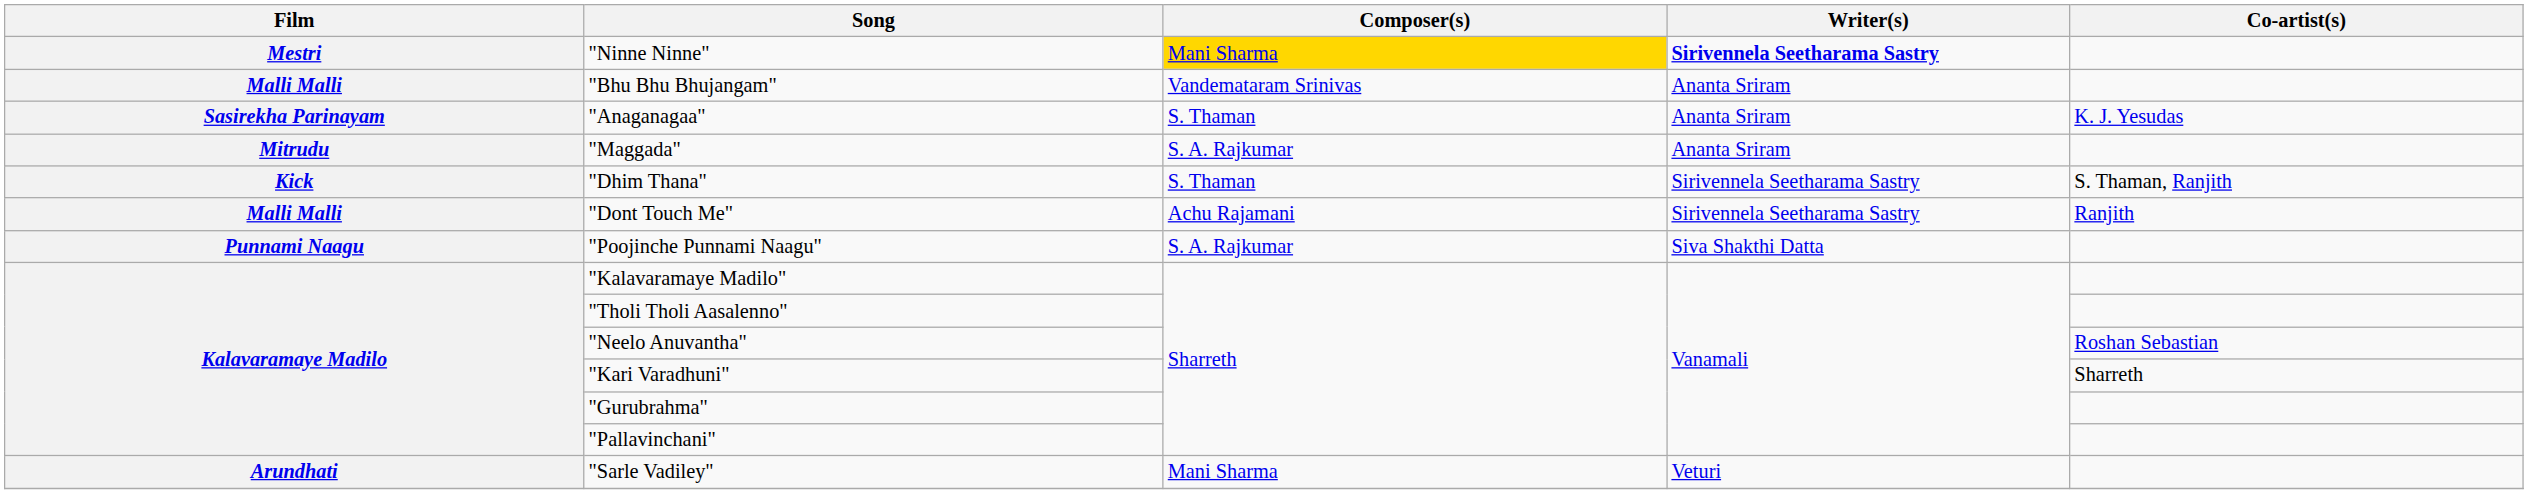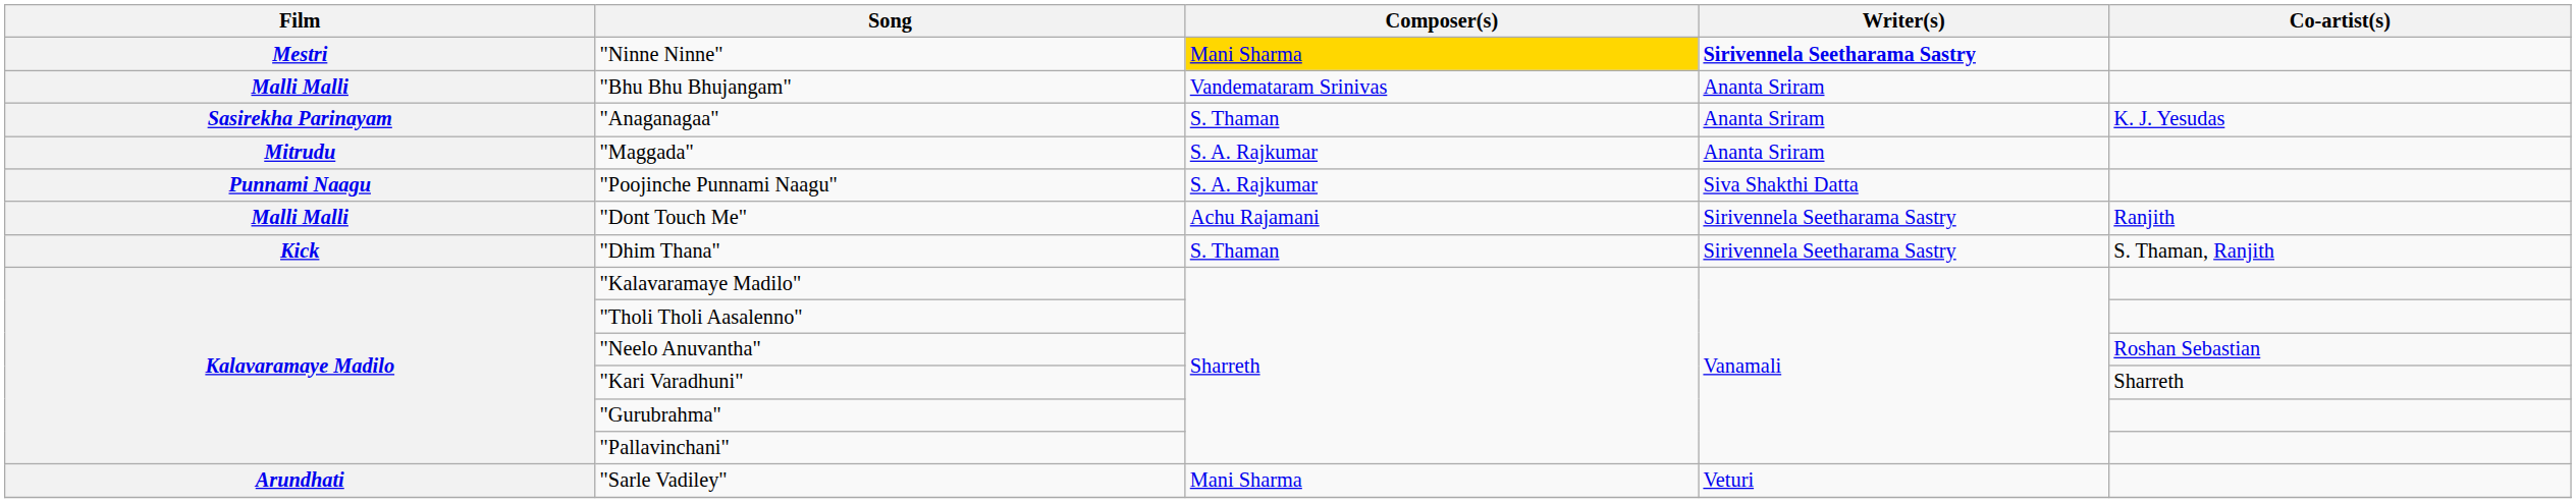 <table class="wikitable plainrowheaders" width="100%" textcolor:#000;">
 <tr>
 <th scope="col" width=23%><strong>Film</strong></th>
 <th scope="col" width=23%><strong>Song</strong></th>
 <th scope="col" width=20%><strong>Composer(s)</strong></th>
 <th scope="col" width=16%><strong>Writer(s)</strong></th>
 <th scope="col" width=18%><strong>Co-artist(s)</strong></th>
 </tr>
 <tr>
 <th><em><a href='#'>Mestri</a></em></th>
 <td>"Ninne Ninne"</td>
 <td style="background: gold;"><a href='#'>Mani Sharma</a></td>
 <td><strong><a href='#'>Sirivennela Seetharama Sastry</a></strong></td>
 <td></td>
 </tr>
 <tr>
 <th><em><a href='#'>Malli Malli</a></em></th>
 <td>"Bhu Bhu Bhujangam"</td>
 <td><a href='#'>Vandemataram Srinivas</a></td>
 <td><a href='#'>Ananta Sriram</a></td>
 <td></td>
 </tr>
 <tr>
 <th><em><a href='#'>Sasirekha Parinayam</a></em></th>
 <td>"Anaganagaa"</td>
 <td><a href='#'>S. Thaman</a></td>
 <td><a href='#'>Ananta Sriram</a></td>
 <td><a href='#'>K. J. Yesudas</a></td>
 </tr>
 <tr>
 <th><em><a href='#'>Mitrudu</a></em></th>
 <td>"Maggada"</td>
 <td><a href='#'>S. A. Rajkumar</a></td>
 <td><a href='#'>Ananta Sriram</a></td>
 <td></td>
 </tr>
 <tr>
-<th><em><a href='#'>Kick</a></em></th>
-<td>"Dhim Thana"</td>
-<td><a href='#'>S. Thaman</a></td>
-<td><a href='#'>Sirivennela Seetharama Sastry</a></td>
-<td>S. Thaman, <a href='#'>Ranjith</a></td>
+<th><em><a href='#'>Punnami Naagu</a></em></th>
+<td>"Poojinche Punnami Naagu"</td>
+<td><a href='#'>S. A. Rajkumar</a></td>
+<td><a href='#'>Siva Shakthi Datta</a></td>
+<td></td>
 </tr>
 <tr>
 <th><em><a href='#'>Malli Malli</a></em></th>
 <td>"Dont Touch Me"</td>
 <td><a href='#'>Achu Rajamani</a></td>
 <td><a href='#'>Sirivennela Seetharama Sastry</a></td>
 <td><a href='#'>Ranjith</a></td>
 </tr>
 <tr>
-<th><em><a href='#'>Punnami Naagu</a></em></th>
-<td>"Poojinche Punnami Naagu"</td>
-<td><a href='#'>S. A. Rajkumar</a></td>
-<td><a href='#'>Siva Shakthi Datta</a></td>
-<td></td>
+<th><em><a href='#'>Kick</a></em></th>
+<td>"Dhim Thana"</td>
+<td><a href='#'>S. Thaman</a></td>
+<td><a href='#'>Sirivennela Seetharama Sastry</a></td>
+<td>S. Thaman, <a href='#'>Ranjith</a></td>
 </tr>
 <tr>
 <th rowspan="6"><em><a href='#'>Kalavaramaye Madilo</a></em></th>
 <td>"Kalavaramaye Madilo"</td>
 <td rowspan="6"><a href='#'>Sharreth</a></td>
 <td rowspan="6"><a href='#'>Vanamali</a></td>
 <td></td>
 </tr>
 <tr>
 <td>"Tholi Tholi Aasalenno"</td>
 <td></td>
 </tr>
 <tr>
 <td>"Neelo Anuvantha"</td>
 <td><a href='#'>Roshan Sebastian</a></td>
 </tr>
 <tr>
 <td>"Kari Varadhuni"</td>
 <td>Sharreth</td>
 </tr>
 <tr>
 <td>"Gurubrahma"</td>
 <td></td>
 </tr>
 <tr>
 <td>"Pallavinchani"</td>
 <td></td>
 </tr>
 <tr>
 <th><em><a href='#'>Arundhati</a></em></th>
 <td>"Sarle Vadiley"</td>
 <td><a href='#'>Mani Sharma</a></td>
 <td><a href='#'>Veturi</a></td>
 <td></td>
 </tr>
 <tr>
 </tr>
 </table>
